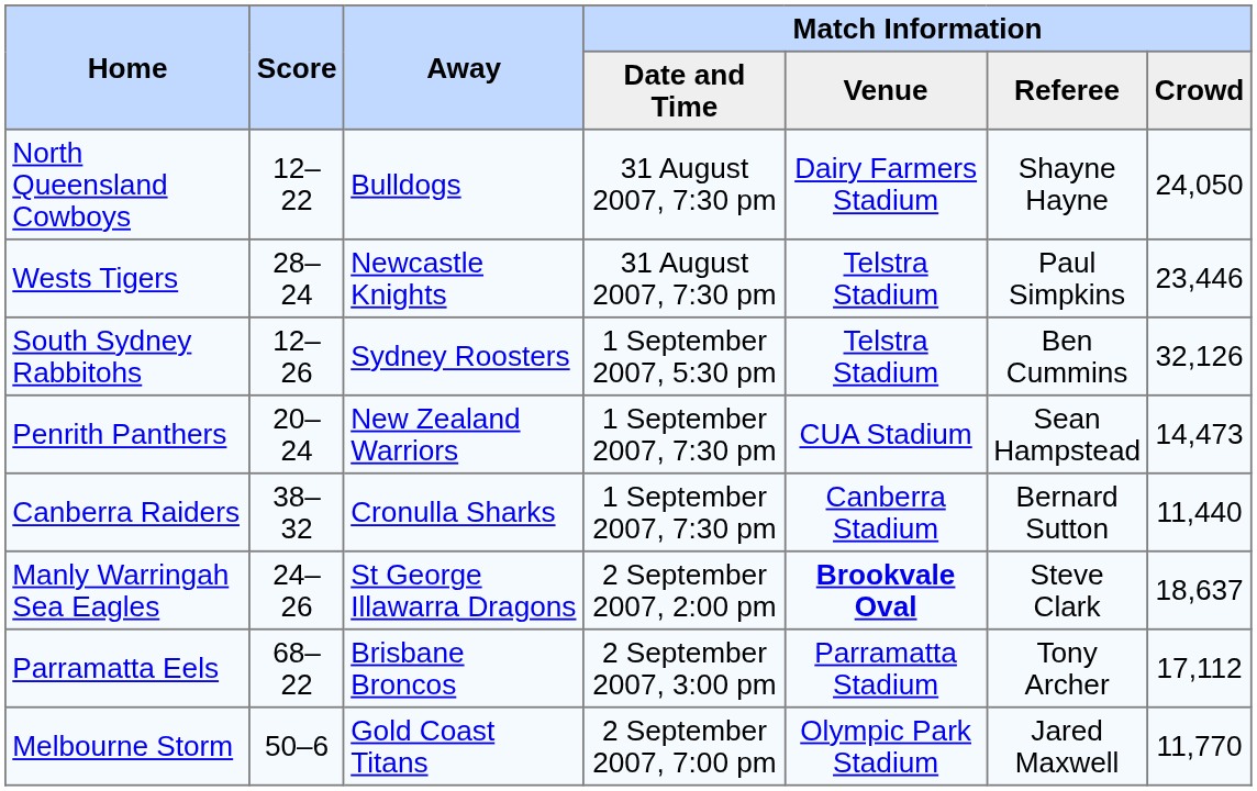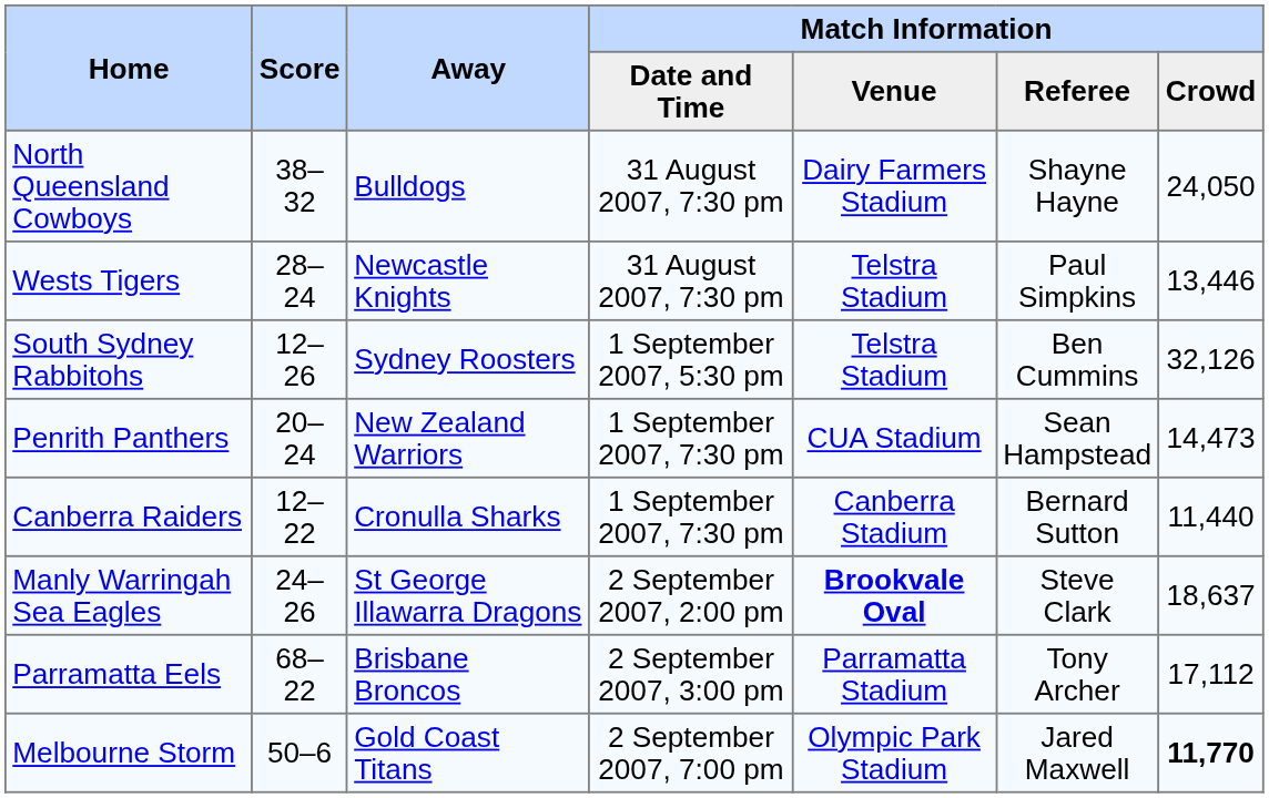 <table border=1 style="border-collapse:collapse; font-size:90%; text-align:center;" cellpadding=3 cellspacing=0 width=100%>
 <tr bgcolor=#C1D8FF>
 <th rowspan=2 width=21%>Home</th>
 <th rowspan=2 width=6%>Score</th>
 <th rowspan=2 width=21%>Away</th>
 <th colspan=6>Match Information</th>
 </tr>
 <tr bgcolor=#EFEFEF>
 <th width=17%>Date and Time</th>
 <th width=17%>Venue</th>
 <th width=11%>Referee</th>
 <th width=7%>Crowd</th>
 </tr>
 <tr bgcolor=#F5FAFF>
 <td align=left> <a href='#'>North Queensland Cowboys</a></td>
-<td>12–22</td>
+<td>38–32</td>
 <td align=left> <a href='#'>Bulldogs</a></td>
 <td>31 August 2007, 7:30 pm</td>
 <td><a href='#'>Dairy Farmers Stadium</a></td>
 <td>Shayne Hayne</td>
 <td>24,050</td>
 </tr>
 <tr bgcolor=#F5FAFF>
 <td align=left> <a href='#'>Wests Tigers</a></td>
 <td>28–24</td>
 <td align=left> <a href='#'>Newcastle Knights</a></td>
 <td>31 August 2007, 7:30 pm</td>
 <td><a href='#'>Telstra Stadium</a></td>
 <td>Paul Simpkins</td>
-<td>23,446</td>
+<td>13,446</td>
 </tr>
 <tr bgcolor=#F5FAFF>
 <td align=left> <a href='#'>South Sydney Rabbitohs</a></td>
 <td>12–26</td>
 <td align=left> <a href='#'>Sydney Roosters</a></td>
 <td>1 September 2007, 5:30 pm</td>
 <td><a href='#'>Telstra Stadium</a></td>
 <td>Ben Cummins</td>
 <td>32,126</td>
 </tr>
 <tr bgcolor=#F5FAFF>
 <td align=left> <a href='#'>Penrith Panthers</a></td>
 <td>20–24</td>
 <td align=left> <a href='#'>New Zealand Warriors</a></td>
 <td>1 September 2007, 7:30 pm</td>
 <td><a href='#'>CUA Stadium</a></td>
 <td>Sean Hampstead</td>
 <td>14,473</td>
 </tr>
 <tr bgcolor=#F5FAFF>
 <td align=left> <a href='#'>Canberra Raiders</a></td>
-<td>38–32</td>
+<td>12–22</td>
 <td align=left> <a href='#'>Cronulla Sharks</a></td>
 <td>1 September 2007, 7:30 pm</td>
 <td><a href='#'>Canberra Stadium</a></td>
 <td>Bernard Sutton</td>
 <td>11,440</td>
 </tr>
 <tr bgcolor=#F5FAFF>
 <td align=left> <a href='#'>Manly Warringah Sea Eagles</a></td>
 <td>24–26</td>
 <td align=left> <a href='#'>St George Illawarra Dragons</a></td>
 <td>2 September 2007, 2:00 pm</td>
 <td><strong><a href='#'>Brookvale Oval</a></strong></td>
 <td>Steve Clark</td>
 <td>18,637</td>
 </tr>
 <tr bgcolor=#F5FAFF>
 <td align=left> <a href='#'>Parramatta Eels</a></td>
 <td>68–22</td>
 <td align=left> <a href='#'>Brisbane Broncos</a></td>
 <td>2 September 2007, 3:00 pm</td>
 <td><a href='#'>Parramatta Stadium</a></td>
 <td>Tony Archer</td>
 <td>17,112</td>
 </tr>
 <tr bgcolor=#F5FAFF>
 <td align=left> <a href='#'>Melbourne Storm</a></td>
 <td>50–6</td>
 <td align=left> <a href='#'>Gold Coast Titans</a></td>
 <td>2 September 2007, 7:00 pm</td>
 <td><a href='#'>Olympic Park Stadium</a></td>
 <td>Jared Maxwell</td>
-<td>11,770</td>
+<td><strong>11,770</strong></td>
 </tr>
 </table>
